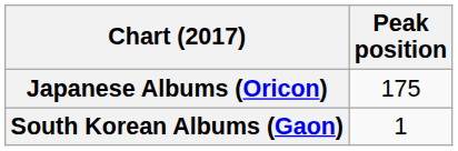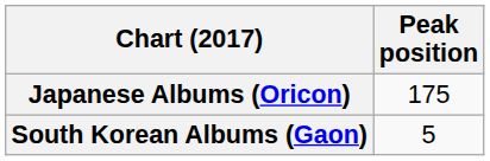 <table class="wikitable sortable plainrowheaders">
 <tr>
 <th>Chart (2017)</th>
 <th>Peak<br>position</th>
 </tr>
 <tr>
 <th scope="row">Japanese Albums (<a href='#'>Oricon</a>)</th>
 <td style="text-align:center;">175</td>
 </tr>
 <tr>
 <th scope="row">South Korean Albums (<a href='#'>Gaon</a>)</th>
-<td style="text-align:center;">1</td>
+<td style="text-align:center;">5</td>
 </tr>
 </table>
